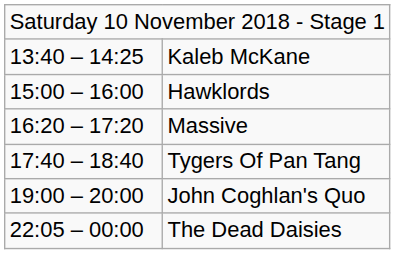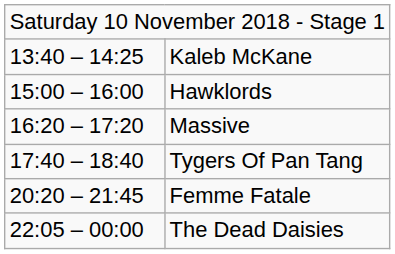 <table class="wikitable">
 <tr>
 <td colspan="2">Saturday 10 November 2018 - Stage 1</td>
 </tr>
 <tr>
 <td>13:40 – 14:25</td>
 <td>Kaleb McKane</td>
 </tr>
 <tr>
 <td>15:00 – 16:00</td>
 <td>Hawklords</td>
 </tr>
 <tr>
 <td>16:20 – 17:20</td>
 <td>Massive</td>
 </tr>
 <tr>
 <td>17:40 – 18:40</td>
 <td>Tygers Of Pan Tang</td>
 </tr>
 <tr>
-<td>19:00 – 20:00</td>
-<td>John Coghlan's Quo</td>
+<td>20:20 – 21:45</td>
+<td>Femme Fatale</td>
 </tr>
 <tr>
 <td>22:05 – 00:00</td>
 <td>The Dead Daisies</td>
 </tr>
 </table>
